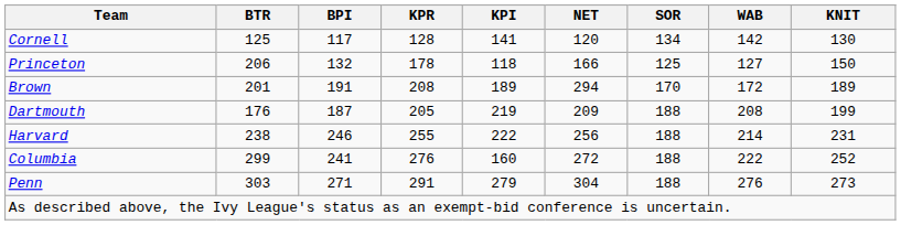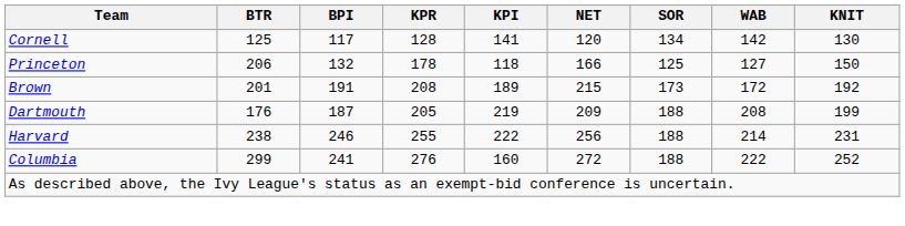 <table class="wikitable sortable mw-collapsible mw-collapsed" style="text-align: center; font-size:90%; width:551pt;">
 <tr>
 <th>Team</th>
 <th data-sort-type="number">BTR</th>
 <th data-sort-type="number">BPI</th>
 <th data-sort-type="number">KPR</th>
 <th data-sort-type="number">KPI</th>
 <th data-sort-type="number">NET</th>
 <th data-sort-type="number">SOR</th>
 <th data-sort-type="number">WAB</th>
 <th data-sort-type="number">KNIT</th>
 </tr>
 <tr>
 <td align="left"><em><a href='#'>Cornell</a></em></td>
 <td>125</td>
 <td>117</td>
 <td>128</td>
 <td>141</td>
 <td>120</td>
 <td>134</td>
 <td>142</td>
 <td>130</td>
 </tr>
 <tr>
 <td align="left"><em><a href='#'>Princeton</a></em></td>
 <td>206</td>
 <td>132</td>
 <td>178</td>
 <td>118</td>
 <td>166</td>
 <td>125</td>
 <td>127</td>
 <td>150</td>
 </tr>
 <tr>
 <td align="left"><em><a href='#'>Brown</a></em></td>
 <td>201</td>
 <td>191</td>
 <td>208</td>
 <td>189</td>
-<td>294</td>
-<td>170</td>
+<td>215</td>
+<td>173</td>
 <td>172</td>
-<td>189</td>
+<td>192</td>
 </tr>
 <tr>
 <td align="left"><em><a href='#'>Dartmouth</a></em></td>
 <td>176</td>
 <td>187</td>
 <td>205</td>
 <td>219</td>
 <td>209</td>
 <td>188</td>
 <td>208</td>
 <td>199</td>
 </tr>
 <tr>
 <td align="left"><em><a href='#'>Harvard</a></em></td>
 <td>238</td>
 <td>246</td>
 <td>255</td>
 <td>222</td>
 <td>256</td>
 <td>188</td>
 <td>214</td>
 <td>231</td>
 </tr>
 <tr>
 <td align="left"><em><a href='#'>Columbia</a></em></td>
 <td>299</td>
 <td>241</td>
 <td>276</td>
 <td>160</td>
 <td>272</td>
 <td>188</td>
 <td>222</td>
 <td>252</td>
 </tr>
-<tr>
-<td align="left"><em><a href='#'>Penn</a></em></td>
-<td>303</td>
-<td>271</td>
-<td>291</td>
-<td>279</td>
-<td>304</td>
-<td>188</td>
-<td>276</td>
-<td>273</td>
-</tr>
 <tr class="sortbottom" style="text-align: left;">
 <td colspan=9>As described above, the Ivy League's status as an exempt-bid conference is uncertain.</td>
 </tr>
 </table>
